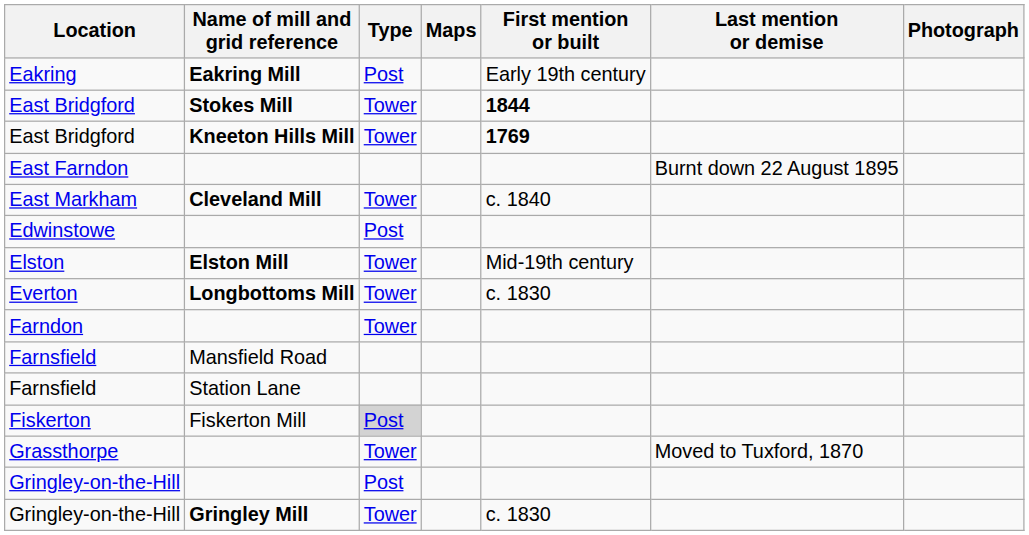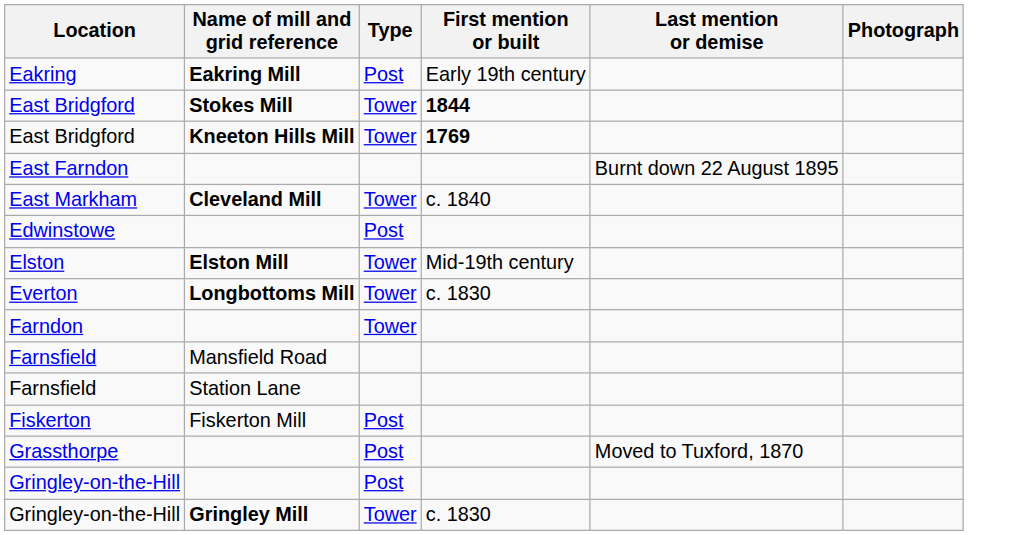 <table class="wikitable">
 <tr>
 <th>Location</th>
 <th>Name of mill and<br>grid reference</th>
 <th>Type</th>
-<th>Maps</th>
 <th>First mention<br>or built</th>
 <th>Last mention<br> or demise</th>
 <th>Photograph</th>
 </tr>
 <tr>
 <td><a href='#'>Eakring</a></td>
 <td><strong>Eakring Mill</strong><br></td>
 <td><a href='#'>Post</a></td>
-<td></td>
 <td>Early 19th century</td>
 <td></td>
 <td></td>
 </tr>
 <tr>
 <td><a href='#'>East Bridgford</a></td>
 <td><strong>Stokes Mill</strong><br></td>
 <td><a href='#'>Tower</a></td>
-<td></td>
 <td><strong>1844</strong></td>
 <td></td>
 <td></td>
 </tr>
 <tr>
 <td>East Bridgford</td>
 <td><strong>Kneeton Hills Mill</strong><br></td>
 <td><a href='#'>Tower</a></td>
-<td></td>
 <td><strong>1769</strong></td>
 <td></td>
 <td></td>
 </tr>
 <tr>
 <td><a href='#'>East Farndon</a></td>
-<td></td>
 <td></td>
 <td></td>
 <td></td>
 <td>Burnt down 22 August 1895</td>
 <td></td>
 </tr>
 <tr>
 <td><a href='#'>East Markham</a></td>
 <td><strong>Cleveland Mill</strong><br></td>
 <td><a href='#'>Tower</a></td>
-<td></td>
 <td>c. 1840</td>
 <td></td>
 <td></td>
 </tr>
 <tr>
 <td><a href='#'>Edwinstowe</a></td>
 <td></td>
 <td><a href='#'>Post</a></td>
 <td></td>
 <td></td>
 <td></td>
-<td></td>
 </tr>
 <tr>
 <td><a href='#'>Elston</a></td>
 <td><strong>Elston Mill</strong><br></td>
 <td><a href='#'>Tower</a></td>
-<td></td>
 <td>Mid-19th century</td>
 <td></td>
 <td></td>
 </tr>
 <tr>
 <td><a href='#'>Everton</a></td>
 <td><strong>Longbottoms Mill</strong><br></td>
 <td><a href='#'>Tower</a></td>
-<td></td>
 <td>c. 1830</td>
 <td></td>
 <td></td>
 </tr>
 <tr>
 <td><a href='#'>Farndon</a></td>
 <td></td>
 <td><a href='#'>Tower</a></td>
 <td></td>
 <td></td>
 <td></td>
-<td></td>
 </tr>
 <tr>
 <td><a href='#'>Farnsfield</a></td>
 <td>Mansfield Road</td>
-<td></td>
 <td></td>
 <td></td>
 <td></td>
 <td></td>
 </tr>
 <tr>
 <td>Farnsfield</td>
 <td>Station Lane</td>
 <td></td>
 <td></td>
 <td></td>
 <td></td>
-<td></td>
 </tr>
 <tr>
 <td><a href='#'>Fiskerton</a></td>
 <td>Fiskerton Mill<br></td>
-<td style="background: lightgrey;"><a href='#'>Post</a></td>
-<td></td>
+<td><a href='#'>Post</a></td>
 <td></td>
 <td></td>
 <td></td>
 </tr>
 <tr>
 <td><a href='#'>Grassthorpe</a></td>
 <td></td>
-<td><a href='#'>Tower</a></td>
-<td></td>
+<td><a href='#'>Post</a></td>
 <td></td>
 <td>Moved to Tuxford, 1870</td>
 <td></td>
 </tr>
 <tr>
 <td><a href='#'>Gringley-on-the-Hill</a></td>
 <td></td>
 <td><a href='#'>Post</a></td>
 <td></td>
 <td></td>
 <td></td>
-<td></td>
 </tr>
 <tr>
 <td>Gringley-on-the-Hill</td>
 <td><strong>Gringley Mill</strong><br></td>
 <td><a href='#'>Tower</a></td>
-<td></td>
 <td>c. 1830</td>
 <td></td>
 <td></td>
 </tr>
 </table>
